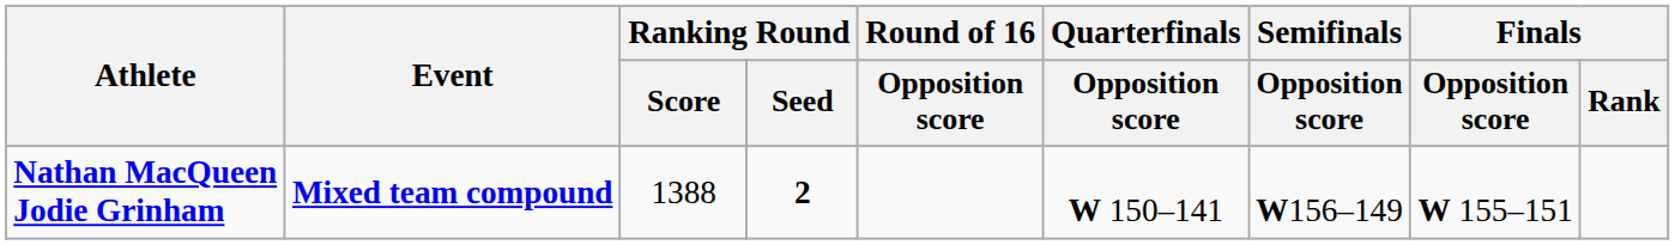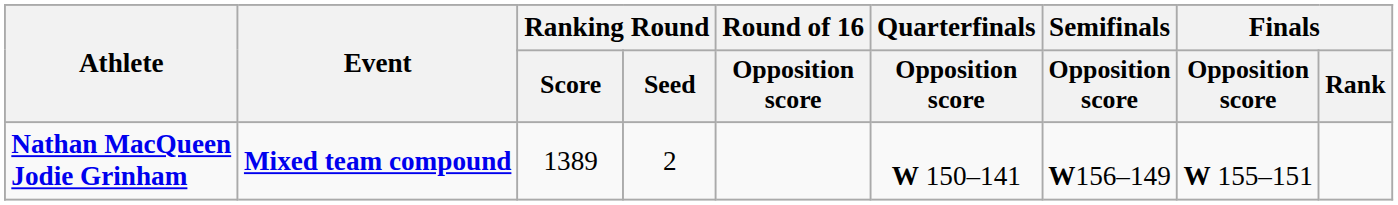 <table class="wikitable" style="text-align: center; font-size:90%">
 <tr>
 <th rowspan="2">Athlete</th>
 <th rowspan="2">Event</th>
 <th colspan="2">Ranking Round</th>
 <th>Round of 16</th>
 <th>Quarterfinals</th>
 <th>Semifinals</th>
 <th colspan="2">Finals</th>
 </tr>
 <tr style="font-size:95%">
 <th>Score</th>
 <th>Seed</th>
 <th>Opposition<br>score</th>
 <th>Opposition<br>score</th>
 <th>Opposition<br>score</th>
 <th>Opposition<br>score</th>
 <th>Rank</th>
 </tr>
 <tr>
 <td style="text-align:left"><strong><a href='#'>Nathan MacQueen</a></strong><br><strong><a href='#'>Jodie Grinham</a></strong></td>
 <td style="text-align:left"><strong><a href='#'>Mixed team compound</a></strong></td>
-<td>1388</td>
-<td><strong>2</strong></td>
+<td>1389</td>
+<td>2</td>
 <td></td>
 <td><br><strong>W</strong> 150–141</td>
 <td><br><strong>W</strong>156–149</td>
 <td><br><strong>W</strong> 155–151</td>
 <td></td>
 </tr>
 </table>
